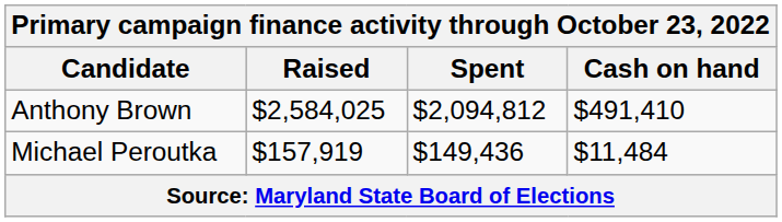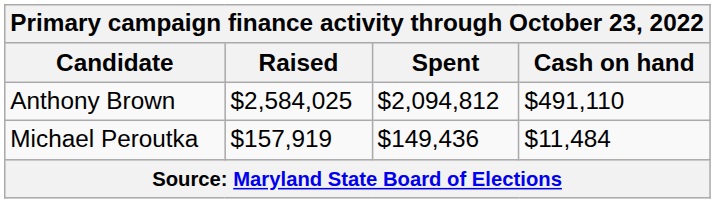 <table class="wikitable sortable">
 <tr>
 <th colspan="4">Primary campaign finance activity through October 23, 2022</th>
 </tr>
 <tr>
 <th>Candidate</th>
 <th>Raised</th>
 <th>Spent</th>
 <th>Cash on hand</th>
 </tr>
 <tr>
 <td>Anthony Brown</td>
 <td>$2,584,025</td>
 <td>$2,094,812</td>
-<td>$491,410</td>
+<td>$491,110</td>
 </tr>
 <tr>
 <td>Michael Peroutka</td>
 <td>$157,919</td>
 <td>$149,436</td>
 <td>$11,484</td>
 </tr>
 <tr>
 <th colspan="4"><small>Source: <a href='#'>Maryland State Board of Elections</a></small></th>
 </tr>
 </table>
